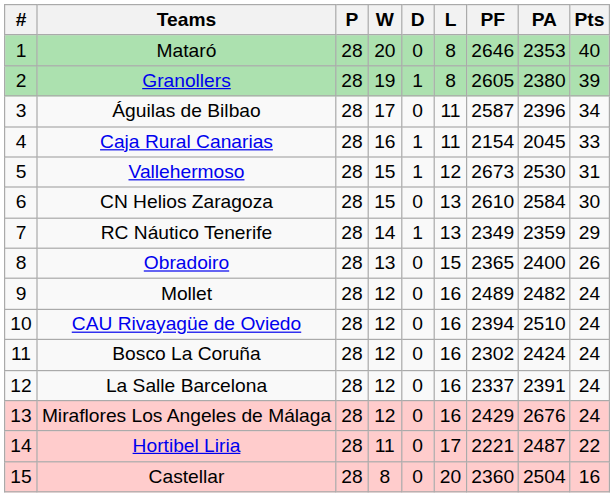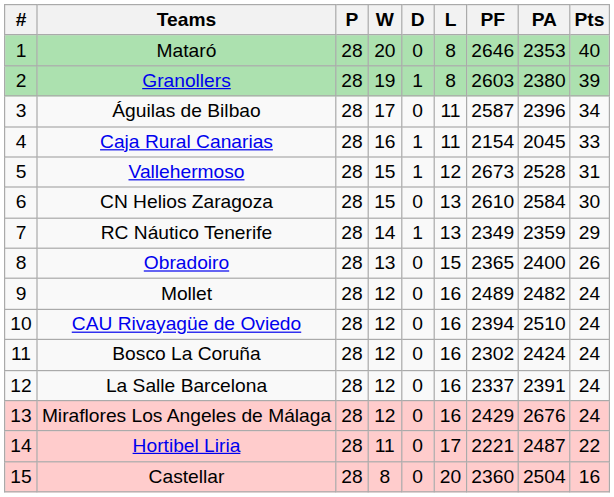 <table class="wikitable" style="text-align: center;">
 <tr>
 <th width=20>#</th>
 <th>Teams</th>
 <th width=20>P</th>
 <th width=20>W</th>
 <th width=20>D</th>
 <th width=20>L</th>
 <th width=35>PF</th>
 <th width=35>PA</th>
 <th width=20>Pts</th>
 </tr>
 <tr bgcolor=ACE1AF>
 <td>1</td>
 <td>Mataró</td>
 <td>28</td>
 <td>20</td>
 <td>0</td>
 <td>8</td>
 <td>2646</td>
 <td>2353</td>
 <td>40</td>
 </tr>
 <tr bgcolor=ACE1AF>
 <td>2</td>
 <td><a href='#'>Granollers</a></td>
 <td>28</td>
 <td>19</td>
 <td>1</td>
 <td>8</td>
-<td>2605</td>
+<td>2603</td>
 <td>2380</td>
 <td>39</td>
 </tr>
 <tr>
 <td>3</td>
 <td>Águilas de Bilbao</td>
 <td>28</td>
 <td>17</td>
 <td>0</td>
 <td>11</td>
 <td>2587</td>
 <td>2396</td>
 <td>34</td>
 </tr>
 <tr>
 <td>4</td>
 <td><a href='#'>Caja Rural Canarias</a></td>
 <td>28</td>
 <td>16</td>
 <td>1</td>
 <td>11</td>
 <td>2154</td>
 <td>2045</td>
 <td>33</td>
 </tr>
 <tr>
 <td>5</td>
 <td><a href='#'>Vallehermoso</a></td>
 <td>28</td>
 <td>15</td>
 <td>1</td>
 <td>12</td>
 <td>2673</td>
-<td>2530</td>
+<td>2528</td>
 <td>31</td>
 </tr>
 <tr>
 <td>6</td>
 <td>CN Helios Zaragoza</td>
 <td>28</td>
 <td>15</td>
 <td>0</td>
 <td>13</td>
 <td>2610</td>
 <td>2584</td>
 <td>30</td>
 </tr>
 <tr>
 <td>7</td>
 <td>RC Náutico Tenerife</td>
 <td>28</td>
 <td>14</td>
 <td>1</td>
 <td>13</td>
 <td>2349</td>
 <td>2359</td>
 <td>29</td>
 </tr>
 <tr>
 <td>8</td>
 <td><a href='#'>Obradoiro</a></td>
 <td>28</td>
 <td>13</td>
 <td>0</td>
 <td>15</td>
 <td>2365</td>
 <td>2400</td>
 <td>26</td>
 </tr>
 <tr>
 <td>9</td>
 <td>Mollet</td>
 <td>28</td>
 <td>12</td>
 <td>0</td>
 <td>16</td>
 <td>2489</td>
 <td>2482</td>
 <td>24</td>
 </tr>
 <tr>
 <td>10</td>
 <td><a href='#'>CAU Rivayagüe de Oviedo</a></td>
 <td>28</td>
 <td>12</td>
 <td>0</td>
 <td>16</td>
 <td>2394</td>
 <td>2510</td>
 <td>24</td>
 </tr>
 <tr>
 <td>11</td>
 <td>Bosco La Coruña</td>
 <td>28</td>
 <td>12</td>
 <td>0</td>
 <td>16</td>
 <td>2302</td>
 <td>2424</td>
 <td>24</td>
 </tr>
 <tr>
 <td>12</td>
 <td>La Salle Barcelona</td>
 <td>28</td>
 <td>12</td>
 <td>0</td>
 <td>16</td>
 <td>2337</td>
 <td>2391</td>
 <td>24</td>
 </tr>
 <tr bgcolor=FFCCCC>
 <td>13</td>
 <td>Miraflores Los Angeles de Málaga</td>
 <td>28</td>
 <td>12</td>
 <td>0</td>
 <td>16</td>
 <td>2429</td>
 <td>2676</td>
 <td>24</td>
 </tr>
 <tr bgcolor=FFCCCC>
 <td>14</td>
 <td><a href='#'>Hortibel Liria</a></td>
 <td>28</td>
 <td>11</td>
 <td>0</td>
 <td>17</td>
 <td>2221</td>
 <td>2487</td>
 <td>22</td>
 </tr>
 <tr bgcolor=FFCCCC>
 <td>15</td>
 <td>Castellar</td>
 <td>28</td>
 <td>8</td>
 <td>0</td>
 <td>20</td>
 <td>2360</td>
 <td>2504</td>
 <td>16</td>
 </tr>
 </table>
